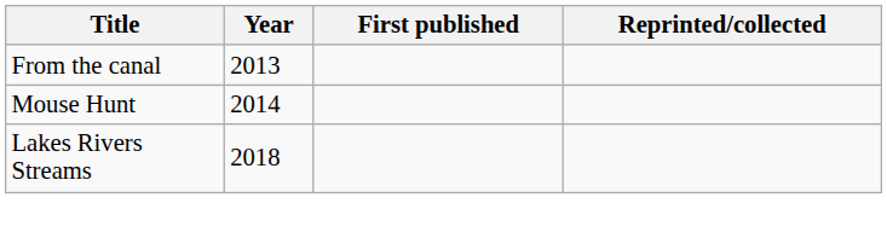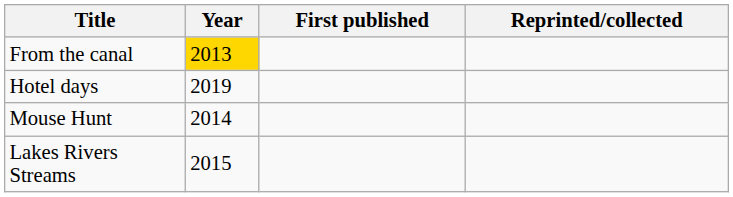 <table class='wikitable sortable' width='90%'>
 <tr>
 <th width=25%>Title</th>
 <th>Year</th>
 <th>First published</th>
 <th>Reprinted/collected</th>
 </tr>
 <tr>
 <td>From the canal</td>
-<td>2013</td>
+<td style="background: gold;">2013</td>
+<td></td>
+<td></td>
+</tr>
+<tr>
+<td>Hotel days</td>
+<td>2019</td>
 <td></td>
 <td></td>
 </tr>
 <tr>
 <td>Mouse Hunt</td>
 <td>2014</td>
 <td></td>
 <td></td>
 </tr>
 <tr>
 <td>Lakes Rivers Streams</td>
-<td>2018</td>
+<td>2015</td>
 <td></td>
 <td></td>
 </tr>
 </table>
